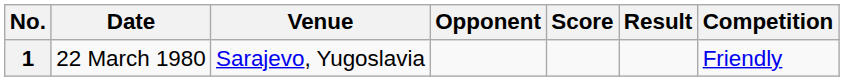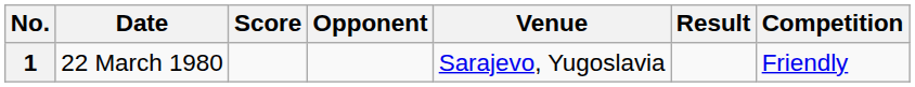 <table class="wikitable plainrowheaders sortable">
 <tr>
 <th scope="col">No.</th>
 <th scope="col" data-sort-type="date">Date</th>
+<th scope="col">Score</th>
+<th scope="col">Opponent</th>
 <th scope="col">Venue</th>
-<th scope="col">Opponent</th>
-<th scope="col">Score</th>
 <th scope="col">Result</th>
 <th scope="col">Competition</th>
 </tr>
 <tr>
 <th scope="row">1</th>
 <td>22 March 1980</td>
-<td><a href='#'>Sarajevo</a>, Yugoslavia</td>
 <td></td>
 <td></td>
+<td><a href='#'>Sarajevo</a>, Yugoslavia</td>
 <td></td>
 <td><a href='#'>Friendly</a></td>
 </tr>
 </table>
